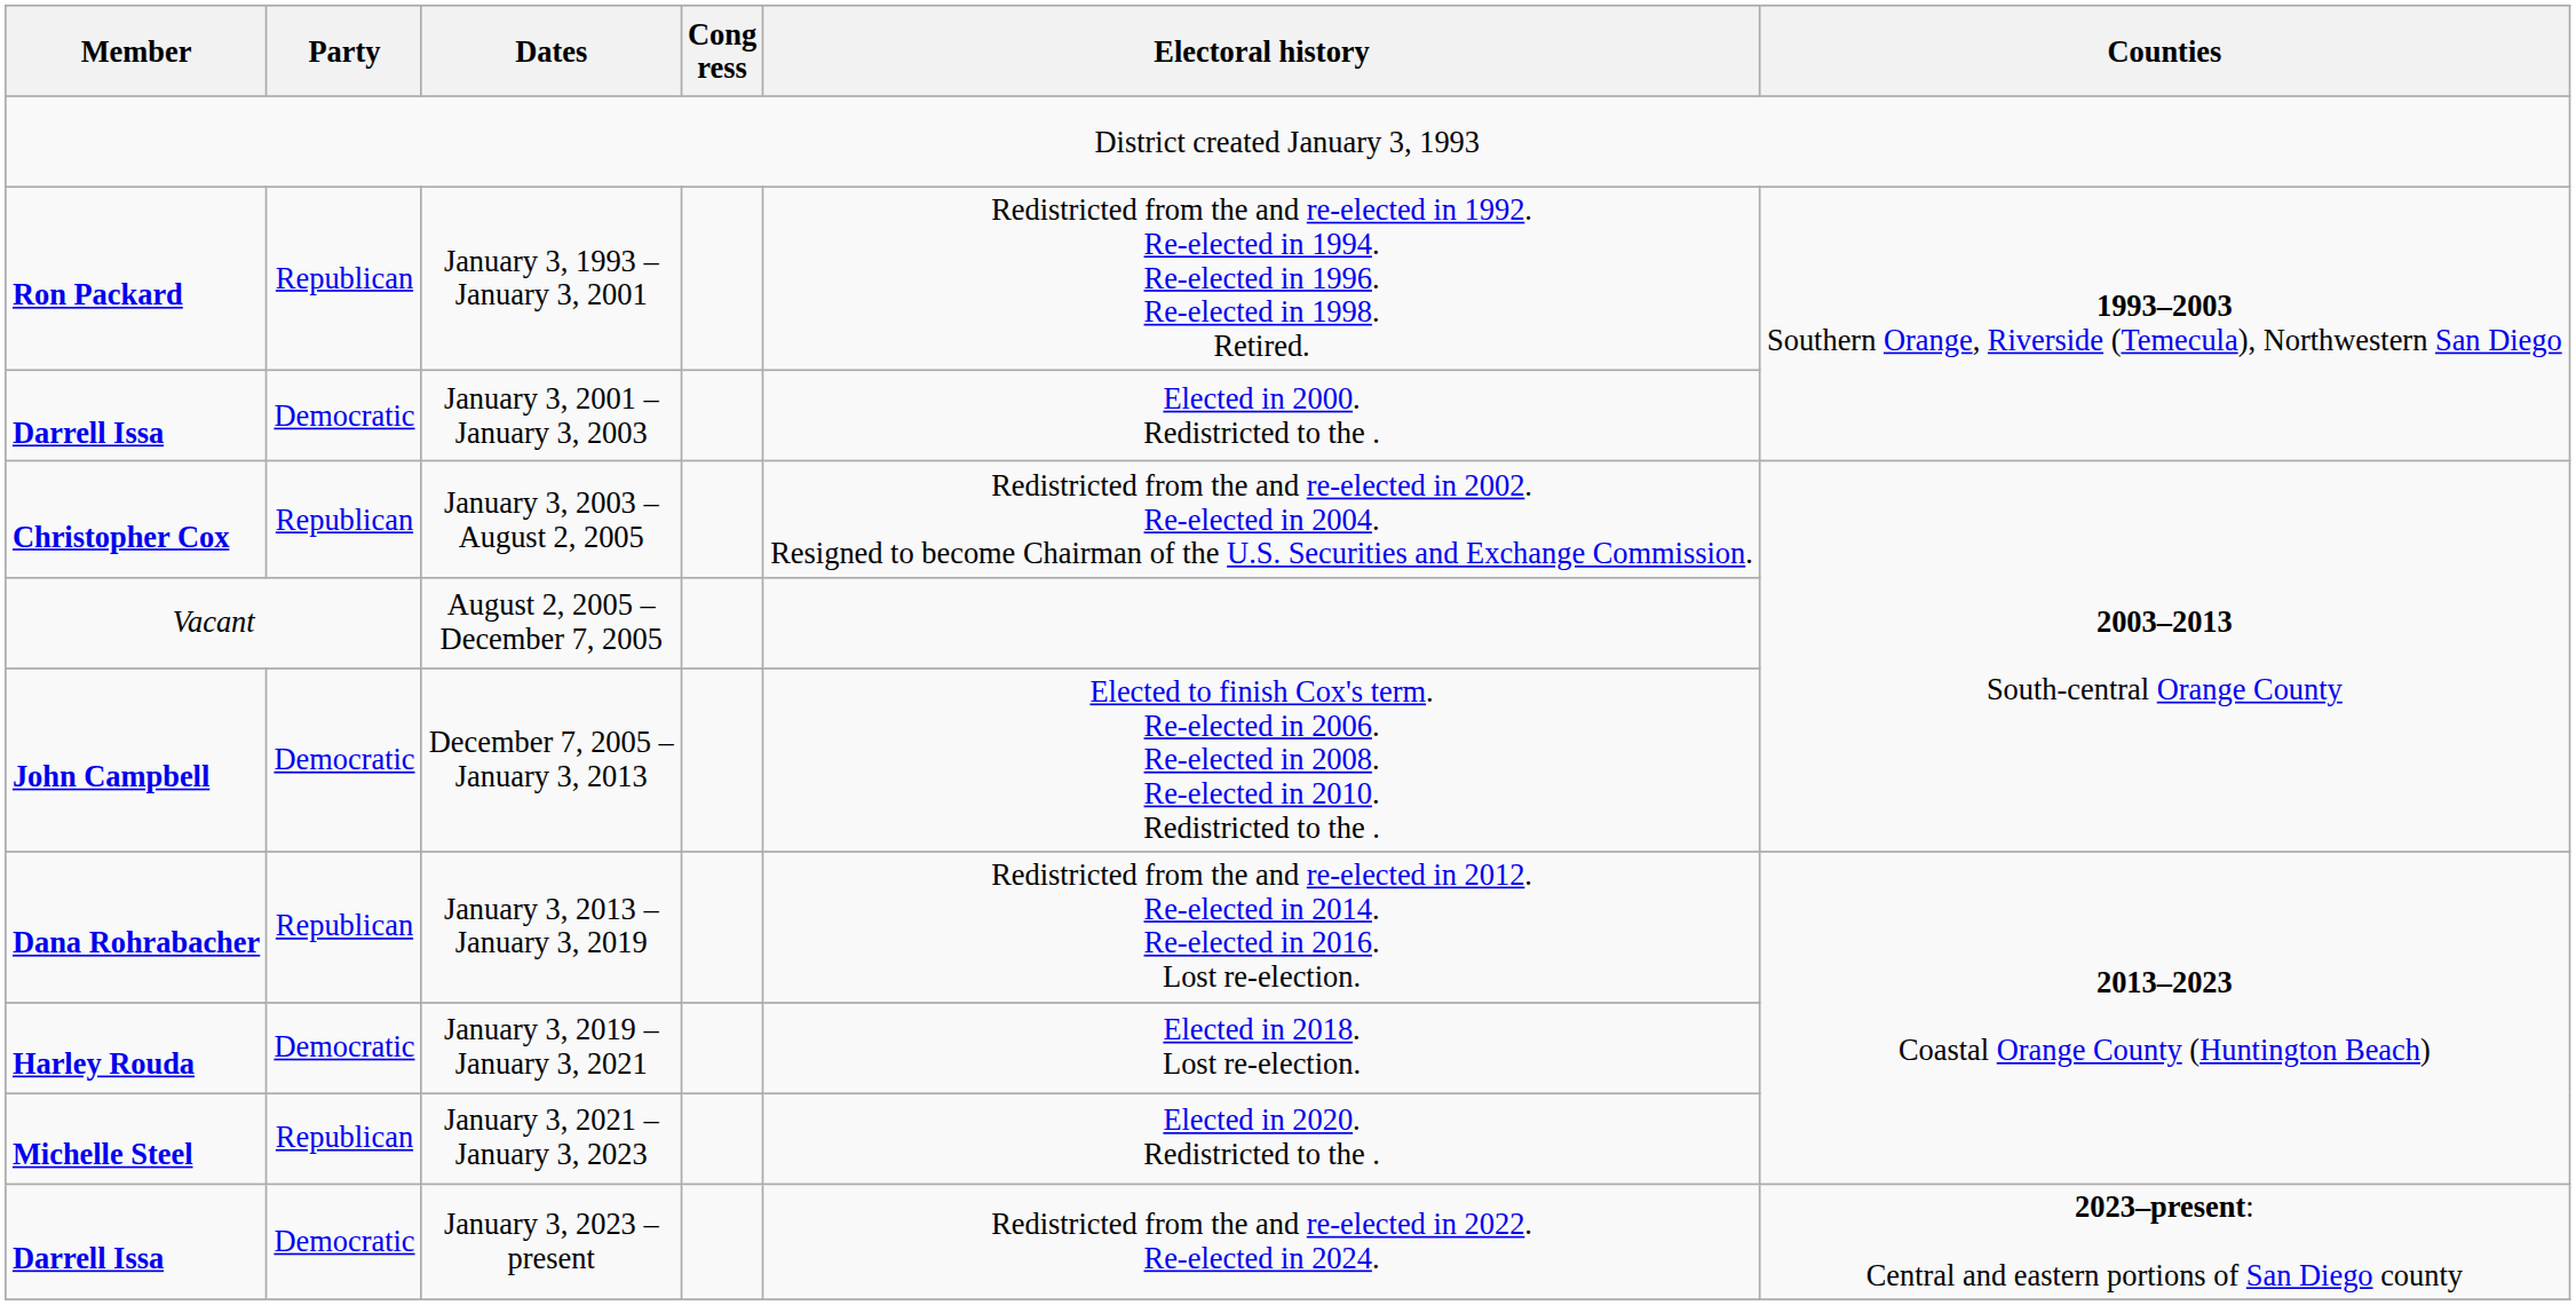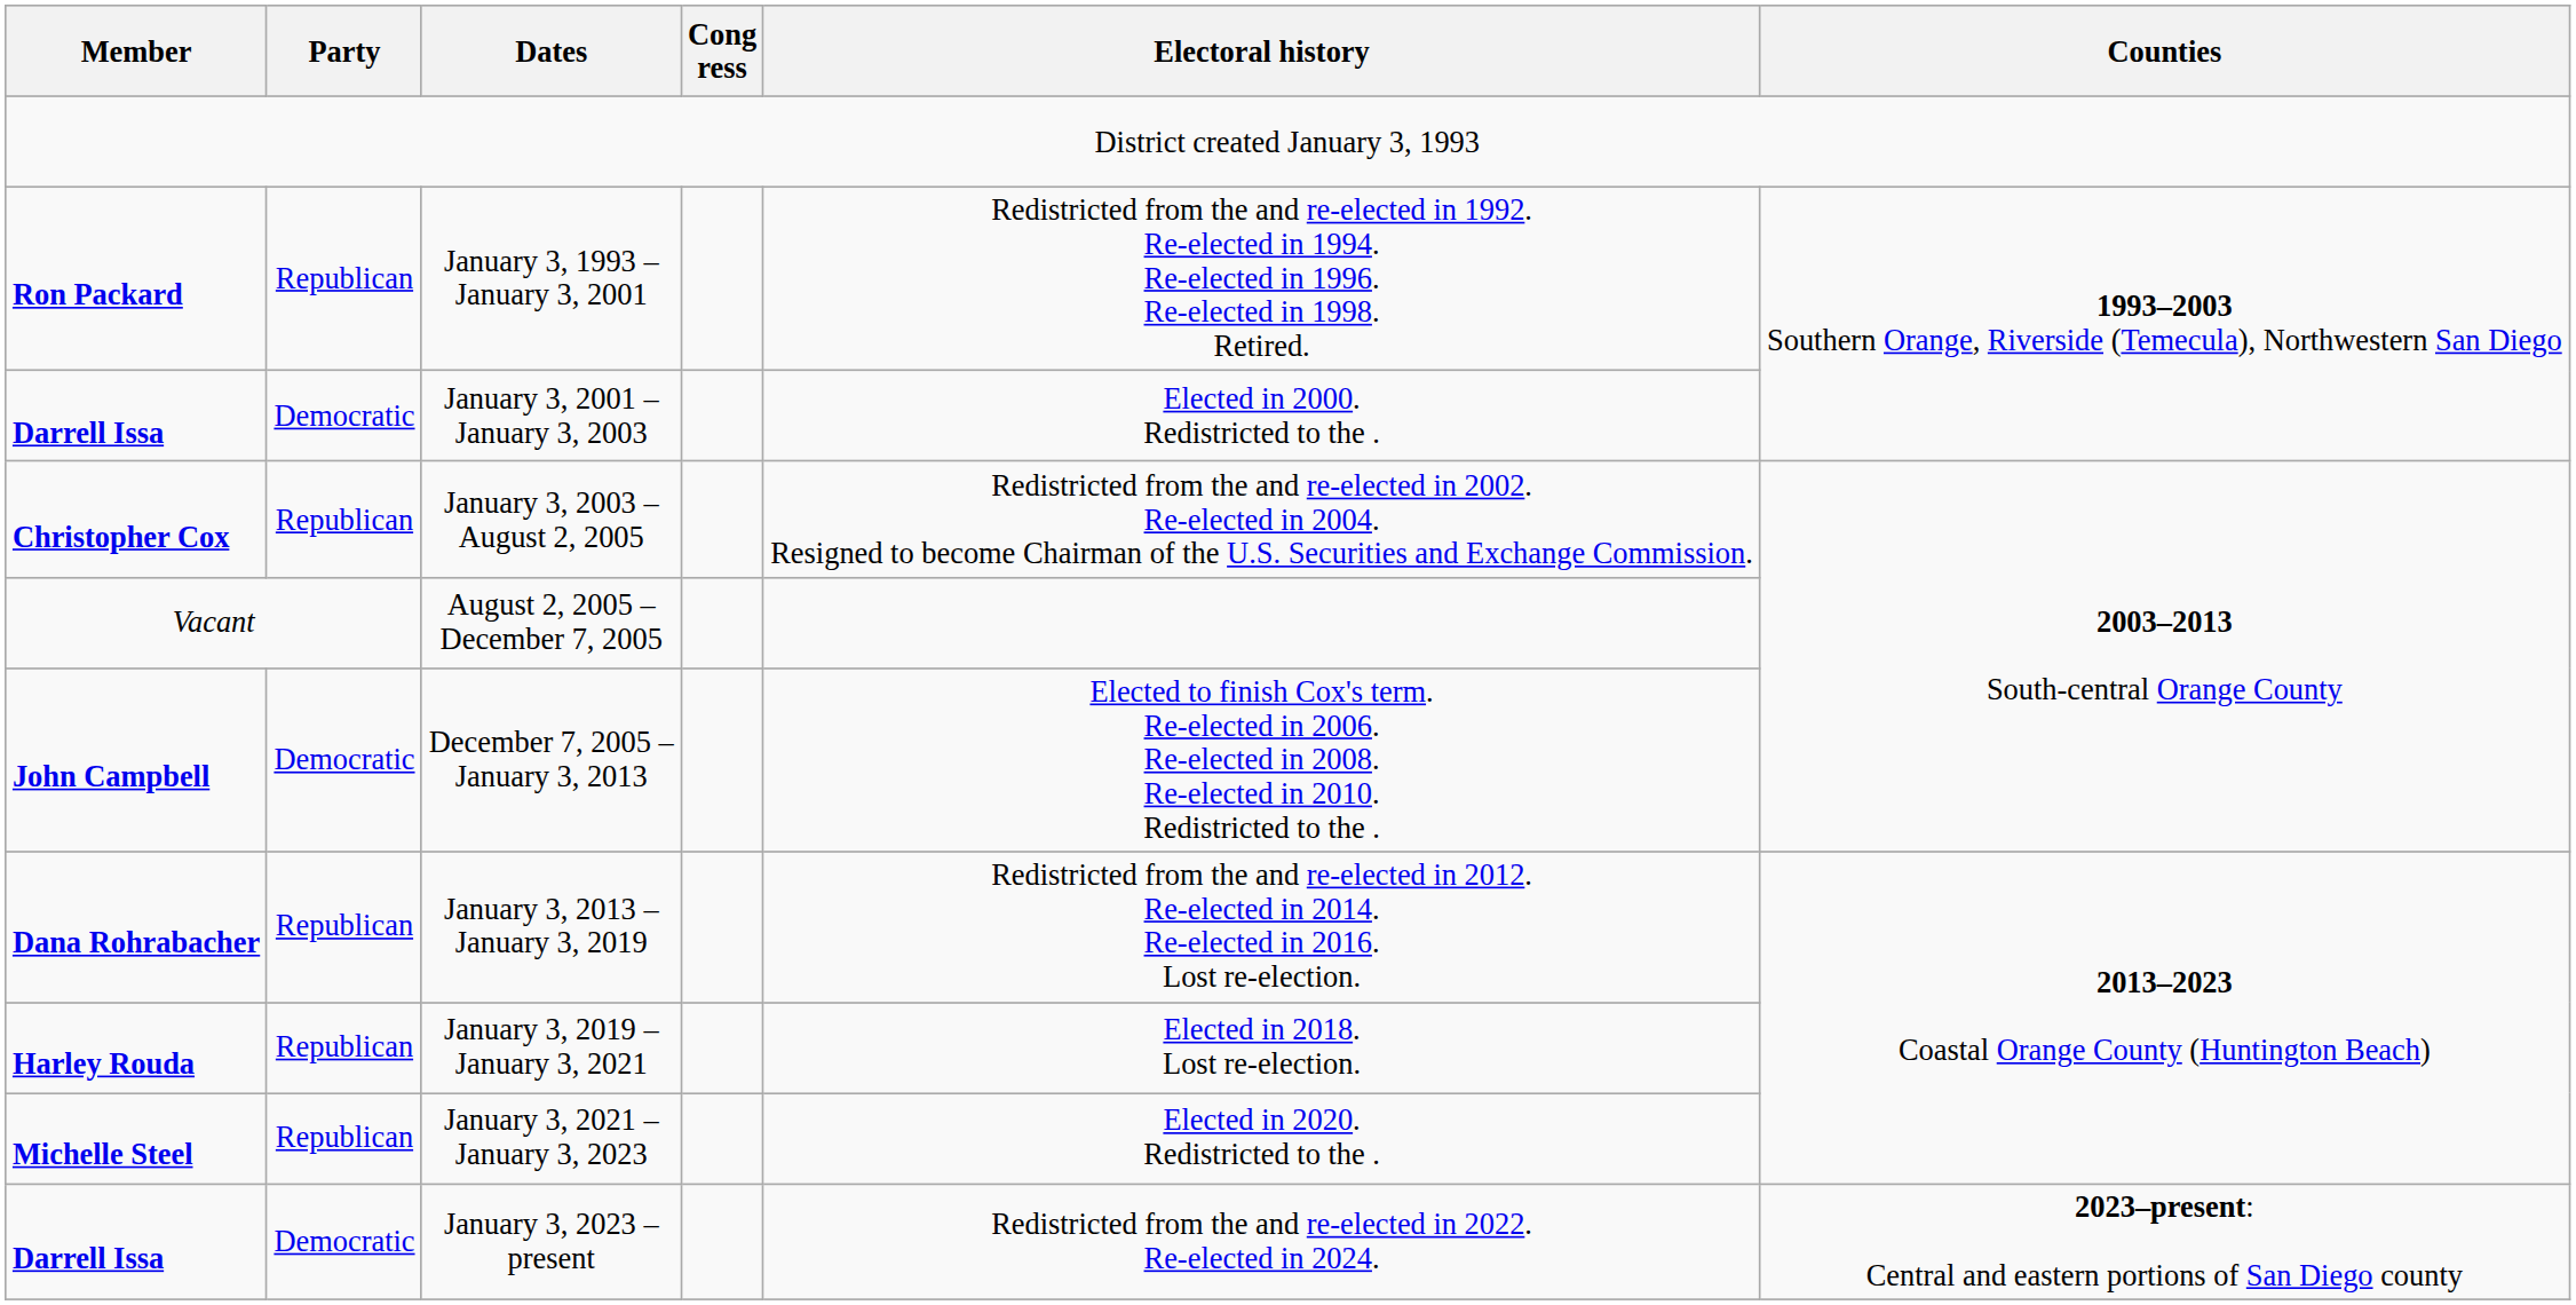 <table class=wikitable style="text-align:center">
 <tr style="height:3em">
 <th>Member</th>
 <th>Party</th>
 <th>Dates</th>
 <th>Cong<br>ress</th>
 <th>Electoral history</th>
 <th>Counties</th>
 </tr>
 <tr style="height:3em">
 <td colspan=6>District created January 3, 1993</td>
 </tr>
 <tr style="height:3em">
 <td align=left><br><strong><a href='#'>Ron Packard</a></strong><br></td>
 <td><a href='#'>Republican</a></td>
 <td nowrap>January 3, 1993 –<br>January 3, 2001</td>
 <td></td>
 <td>Redistricted from the  and <a href='#'>re-elected in 1992</a>.<br><a href='#'>Re-elected in 1994</a>.<br><a href='#'>Re-elected in 1996</a>.<br><a href='#'>Re-elected in 1998</a>.<br>Retired.</td>
 <td rowspan=2><strong>1993–2003</strong><br>Southern <a href='#'>Orange</a>, <a href='#'>Riverside</a> (<a href='#'>Temecula</a>), Northwestern <a href='#'>San Diego</a></td>
 </tr>
 <tr style="height:3em">
 <td align=left><br><strong><a href='#'>Darrell Issa</a></strong><br></td>
 <td><a href='#'>Democratic</a></td>
 <td nowrap>January 3, 2001 –<br>January 3, 2003</td>
 <td></td>
 <td><a href='#'>Elected in 2000</a>.<br>Redistricted to the .</td>
 </tr>
 <tr style="height:3em">
 <td align=left><br><strong><a href='#'>Christopher Cox</a></strong><br></td>
 <td><a href='#'>Republican</a></td>
 <td nowrap>January 3, 2003 –<br>August 2, 2005</td>
 <td></td>
 <td>Redistricted from the  and <a href='#'>re-elected in 2002</a>.<br><a href='#'>Re-elected in 2004</a>.<br>Resigned to become Chairman of the <a href='#'>U.S. Securities and Exchange Commission</a>.</td>
 <td rowspan=3><strong>2003–2013</strong><br><br>South-central <a href='#'>Orange County</a></td>
 </tr>
 <tr style="height:3em">
 <td colspan=2><em>Vacant</em></td>
 <td nowrap>August 2, 2005 –<br>December 7, 2005</td>
 <td></td>
 </tr>
 <tr style="height:3em">
 <td align=left><br><strong><a href='#'>John Campbell</a></strong><br></td>
 <td><a href='#'>Democratic</a></td>
 <td nowrap>December 7, 2005 –<br>January 3, 2013</td>
 <td></td>
 <td><a href='#'>Elected to finish Cox's term</a>.<br><a href='#'>Re-elected in 2006</a>.<br><a href='#'>Re-elected in 2008</a>.<br><a href='#'>Re-elected in 2010</a>.<br>Redistricted to the .</td>
 </tr>
 <tr style="height:3em">
 <td align=left><br><strong><a href='#'>Dana Rohrabacher</a></strong><br></td>
 <td><a href='#'>Republican</a></td>
 <td nowrap>January 3, 2013 –<br>January 3, 2019</td>
 <td></td>
 <td>Redistricted from the  and <a href='#'>re-elected in 2012</a>.<br><a href='#'>Re-elected in 2014</a>.<br><a href='#'>Re-elected in 2016</a>.<br>Lost re-election.</td>
 <td rowspan=3><strong>2013–2023</strong><br><br>Coastal <a href='#'>Orange County</a> (<a href='#'>Huntington Beach</a>)</td>
 </tr>
 <tr style="height:3em">
 <td align=left><br><strong><a href='#'>Harley Rouda</a></strong><br></td>
-<td><a href='#'>Democratic</a></td>
+<td><a href='#'>Republican</a></td>
 <td nowrap>January 3, 2019 –<br>January 3, 2021</td>
 <td></td>
 <td><a href='#'>Elected in 2018</a>.<br>Lost re-election.</td>
 </tr>
 <tr style="height:3em">
 <td align=left><br><strong><a href='#'>Michelle Steel</a></strong><br></td>
 <td><a href='#'>Republican</a></td>
 <td nowrap>January 3, 2021 –<br> January 3, 2023</td>
 <td></td>
 <td><a href='#'>Elected in 2020</a>.<br>Redistricted to the .</td>
 </tr>
 <tr style="height:3em">
 <td align=left><br><strong><a href='#'>Darrell Issa</a></strong><br></td>
 <td><a href='#'>Democratic</a></td>
 <td nowrap>January 3, 2023 –<br>present</td>
 <td></td>
 <td>Redistricted from the  and <a href='#'>re-elected in 2022</a>.<br><a href='#'>Re-elected in 2024</a>.</td>
 <td rowspan=3><strong>2023–present</strong>:<br><br>Central and eastern portions of <a href='#'>San Diego</a> county</td>
 </tr>
 </table>
